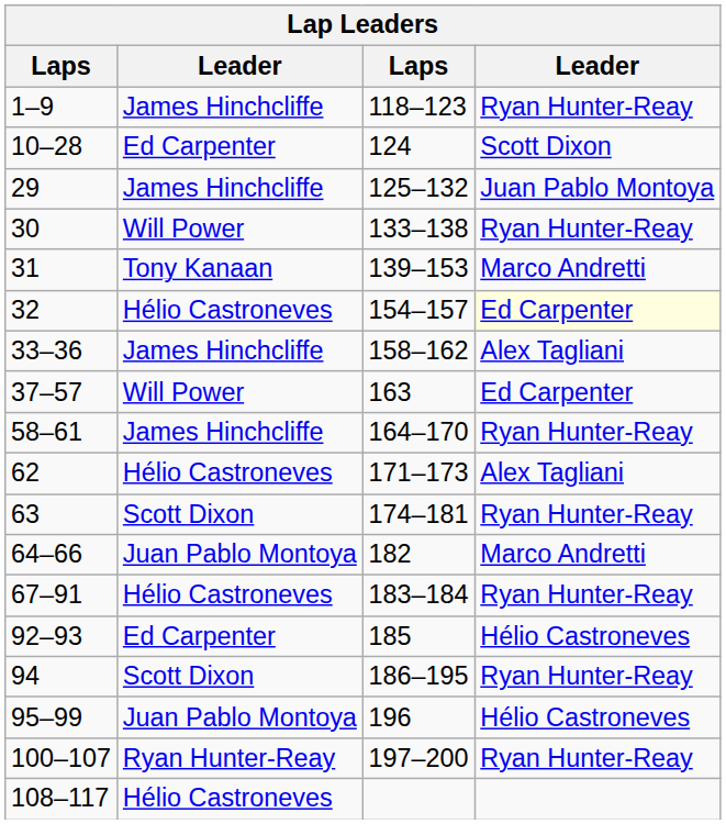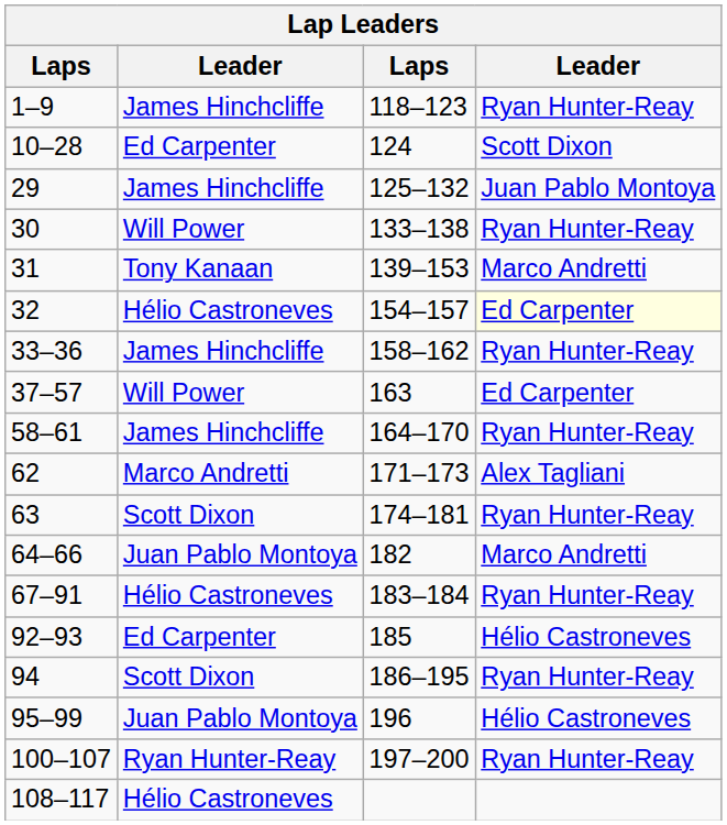 <table class="wikitable">
 <tr>
 <th colspan=4>Lap Leaders</th>
 </tr>
 <tr>
 <th>Laps</th>
 <th>Leader</th>
 <th>Laps</th>
 <th>Leader</th>
 </tr>
 <tr>
 <td>1–9</td>
 <td><a href='#'>James Hinchcliffe</a></td>
 <td>118–123</td>
 <td><a href='#'>Ryan Hunter-Reay</a></td>
 </tr>
 <tr>
 <td>10–28</td>
 <td><a href='#'>Ed Carpenter</a></td>
 <td>124</td>
 <td><a href='#'>Scott Dixon</a></td>
 </tr>
 <tr>
 <td>29</td>
 <td><a href='#'>James Hinchcliffe</a></td>
 <td>125–132</td>
 <td><a href='#'>Juan Pablo Montoya</a></td>
 </tr>
 <tr>
 <td>30</td>
 <td><a href='#'>Will Power</a></td>
 <td>133–138</td>
 <td><a href='#'>Ryan Hunter-Reay</a></td>
 </tr>
 <tr>
 <td>31</td>
 <td><a href='#'>Tony Kanaan</a></td>
 <td>139–153</td>
 <td><a href='#'>Marco Andretti</a></td>
 </tr>
 <tr>
 <td>32</td>
 <td><a href='#'>Hélio Castroneves</a></td>
 <td>154–157</td>
 <td style="background: lightyellow;"><a href='#'>Ed Carpenter</a></td>
 </tr>
 <tr>
 <td>33–36</td>
 <td><a href='#'>James Hinchcliffe</a></td>
 <td>158–162</td>
-<td><a href='#'>Alex Tagliani</a></td>
+<td><a href='#'>Ryan Hunter-Reay</a></td>
 </tr>
 <tr>
 <td>37–57</td>
 <td><a href='#'>Will Power</a></td>
 <td>163</td>
 <td><a href='#'>Ed Carpenter</a></td>
 </tr>
 <tr>
 <td>58–61</td>
 <td><a href='#'>James Hinchcliffe</a></td>
 <td>164–170</td>
 <td><a href='#'>Ryan Hunter-Reay</a></td>
 </tr>
 <tr>
 <td>62</td>
-<td><a href='#'>Hélio Castroneves</a></td>
+<td><a href='#'>Marco Andretti</a></td>
 <td>171–173</td>
 <td><a href='#'>Alex Tagliani</a></td>
 </tr>
 <tr>
 <td>63</td>
 <td><a href='#'>Scott Dixon</a></td>
 <td>174–181</td>
 <td><a href='#'>Ryan Hunter-Reay</a></td>
 </tr>
 <tr>
 <td>64–66</td>
 <td><a href='#'>Juan Pablo Montoya</a></td>
 <td>182</td>
 <td><a href='#'>Marco Andretti</a></td>
 </tr>
 <tr>
 <td>67–91</td>
 <td><a href='#'>Hélio Castroneves</a></td>
 <td>183–184</td>
 <td><a href='#'>Ryan Hunter-Reay</a></td>
 </tr>
 <tr>
 <td>92–93</td>
 <td><a href='#'>Ed Carpenter</a></td>
 <td>185</td>
 <td><a href='#'>Hélio Castroneves</a></td>
 </tr>
 <tr>
 <td>94</td>
 <td><a href='#'>Scott Dixon</a></td>
 <td>186–195</td>
 <td><a href='#'>Ryan Hunter-Reay</a></td>
 </tr>
 <tr>
 <td>95–99</td>
 <td><a href='#'>Juan Pablo Montoya</a></td>
 <td>196</td>
 <td><a href='#'>Hélio Castroneves</a></td>
 </tr>
 <tr>
 <td>100–107</td>
 <td><a href='#'>Ryan Hunter-Reay</a></td>
 <td>197–200</td>
 <td><a href='#'>Ryan Hunter-Reay</a></td>
 </tr>
 <tr>
 <td>108–117</td>
 <td><a href='#'>Hélio Castroneves</a></td>
 <td></td>
 <td></td>
 </tr>
 </table>
